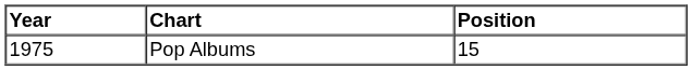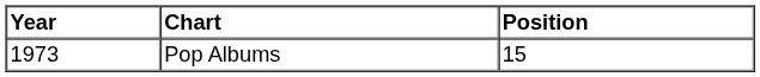 <table border=1 cellspacing=0 cellpadding=2 width="550px">
 <tr>
 <th align="left">Year</th>
 <th align="left">Chart</th>
 <th align="left">Position</th>
 </tr>
 <tr>
-<td align="left">1975</td>
+<td align="left">1973</td>
 <td align="left">Pop Albums</td>
 <td align="left">15</td>
 </tr>
 <tr>
 </tr>
 </table>
